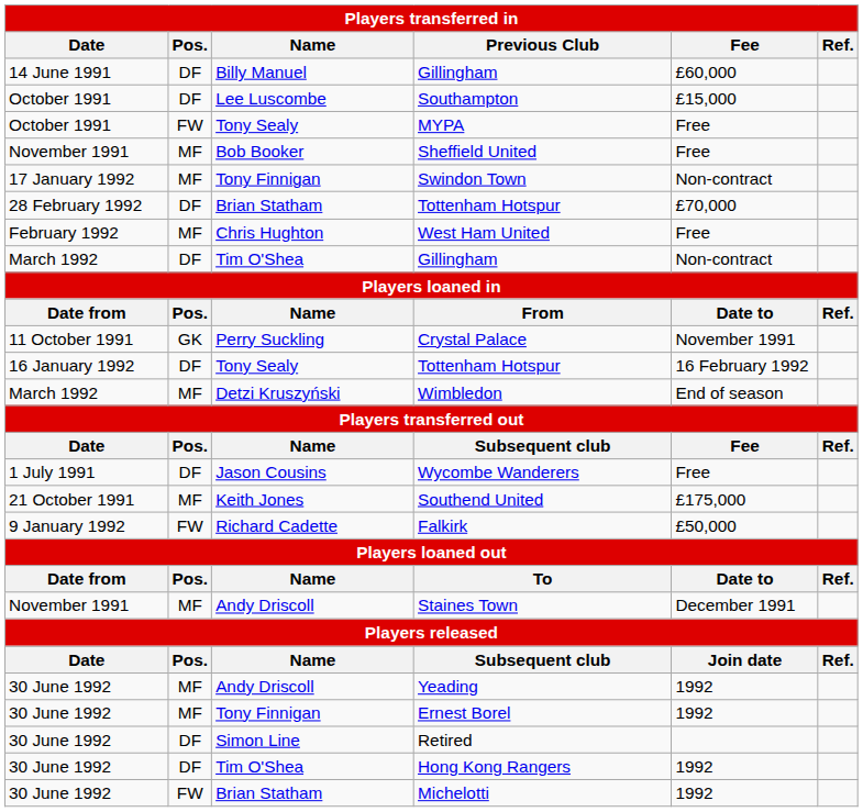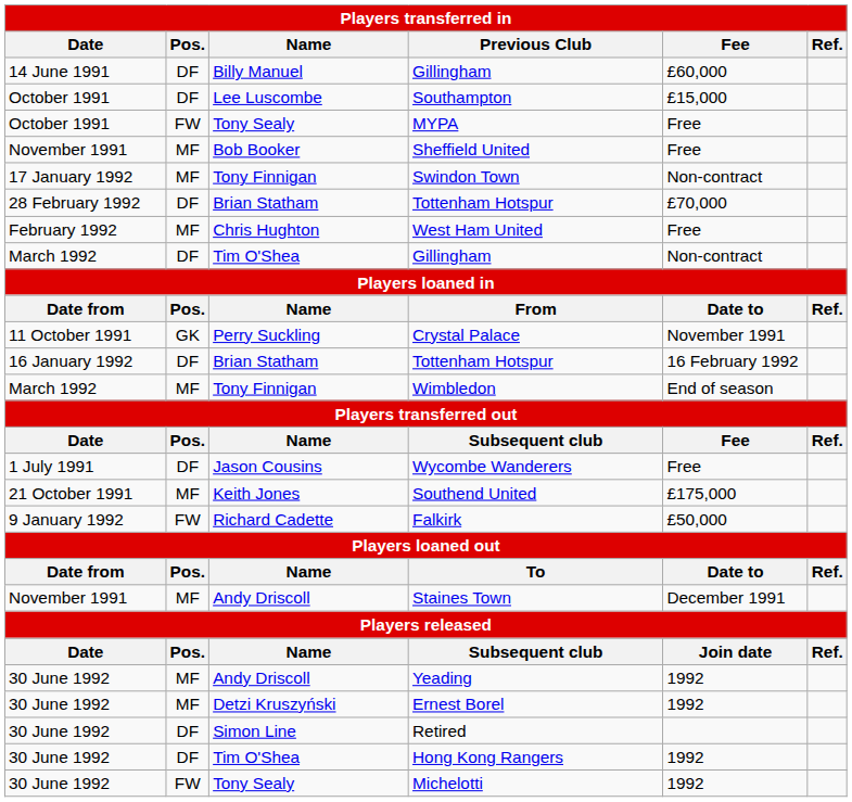 <table class="wikitable" style="font-size:95%;">
 <tr>
 <th colspan="6" style="background:#d00; color:white; text-align:center;">Players transferred in</th>
 </tr>
 <tr>
 <th style="width:140px;">Date</th>
 <th style="width:25px;">Pos.</th>
 <th style="width:175px;">Name</th>
 <th style="width:225px;">Previous Club</th>
 <th style="width:125px;">Fee</th>
 <th style="width:25px;">Ref.</th>
 </tr>
 <tr>
 <td>14 June 1991</td>
 <td style="text-align:center;">DF</td>
 <td> <a href='#'>Billy Manuel</a></td>
 <td> <a href='#'>Gillingham</a></td>
 <td>£60,000</td>
 <td></td>
 </tr>
 <tr>
 <td>October 1991</td>
 <td style="text-align:center;">DF</td>
 <td> <a href='#'>Lee Luscombe</a></td>
 <td> <a href='#'>Southampton</a></td>
 <td>£15,000</td>
 <td></td>
 </tr>
 <tr>
 <td>October 1991</td>
 <td style="text-align:center;">FW</td>
 <td> <a href='#'>Tony Sealy</a></td>
 <td> <a href='#'>MYPA</a></td>
 <td>Free</td>
 <td></td>
 </tr>
 <tr>
 <td>November 1991</td>
 <td style="text-align:center;">MF</td>
 <td> <a href='#'>Bob Booker</a></td>
 <td> <a href='#'>Sheffield United</a></td>
 <td>Free</td>
 <td></td>
 </tr>
 <tr>
 <td>17 January 1992</td>
 <td style="text-align:center;">MF</td>
 <td> <a href='#'>Tony Finnigan</a></td>
 <td> <a href='#'>Swindon Town</a></td>
 <td>Non-contract</td>
 <td></td>
 </tr>
 <tr>
 <td>28 February 1992</td>
 <td style="text-align:center;">DF</td>
 <td> <a href='#'>Brian Statham</a></td>
 <td> <a href='#'>Tottenham Hotspur</a></td>
 <td>£70,000</td>
 <td></td>
 </tr>
 <tr>
 <td>February 1992</td>
 <td style="text-align:center;">MF</td>
 <td> <a href='#'>Chris Hughton</a></td>
 <td> <a href='#'>West Ham United</a></td>
 <td>Free</td>
 <td></td>
 </tr>
 <tr>
 <td>March 1992</td>
 <td style="text-align:center;">DF</td>
 <td> <a href='#'>Tim O'Shea</a></td>
 <td> <a href='#'>Gillingham</a></td>
 <td>Non-contract</td>
 <td></td>
 </tr>
 <tr>
 <th colspan="6" style="background:#d00; color:white; text-align:center;">Players loaned in</th>
 </tr>
 <tr>
 <th>Date from</th>
 <th>Pos.</th>
 <th>Name</th>
 <th>From</th>
 <th>Date to</th>
 <th>Ref.</th>
 </tr>
 <tr>
 <td>11 October 1991</td>
 <td style="text-align:center;">GK</td>
 <td> <a href='#'>Perry Suckling</a></td>
 <td> <a href='#'>Crystal Palace</a></td>
 <td>November 1991</td>
 <td></td>
 </tr>
 <tr>
 <td>16 January 1992</td>
 <td style="text-align:center;">DF</td>
-<td> <a href='#'>Tony Sealy</a></td>
+<td> <a href='#'>Brian Statham</a></td>
 <td> <a href='#'>Tottenham Hotspur</a></td>
 <td>16 February 1992</td>
 <td></td>
 </tr>
 <tr>
 <td>March 1992</td>
 <td style="text-align:center;">MF</td>
-<td> <a href='#'>Detzi Kruszyński</a></td>
+<td> <a href='#'>Tony Finnigan</a></td>
 <td> <a href='#'>Wimbledon</a></td>
 <td>End of season</td>
 <td></td>
 </tr>
 <tr>
 <th colspan="6" style="background:#d00; color:white; text-align:center;">Players transferred out</th>
 </tr>
 <tr>
 <th>Date</th>
 <th>Pos.</th>
 <th>Name</th>
 <th>Subsequent club</th>
 <th>Fee</th>
 <th>Ref.</th>
 </tr>
 <tr>
 <td>1 July 1991</td>
 <td style="text-align:center;">DF</td>
 <td> <a href='#'>Jason Cousins</a></td>
 <td> <a href='#'>Wycombe Wanderers</a></td>
 <td>Free</td>
 <td></td>
 </tr>
 <tr>
 <td>21 October 1991</td>
 <td style="text-align:center;">MF</td>
 <td> <a href='#'>Keith Jones</a></td>
 <td> <a href='#'>Southend United</a></td>
 <td>£175,000</td>
 <td></td>
 </tr>
 <tr>
 <td>9 January 1992</td>
 <td style="text-align:center;">FW</td>
 <td> <a href='#'>Richard Cadette</a></td>
 <td> <a href='#'>Falkirk</a></td>
 <td>£50,000</td>
 <td></td>
 </tr>
 <tr>
 <th colspan="6" style="background:#d00; color:white; text-align:center;">Players loaned out</th>
 </tr>
 <tr>
 <th>Date from</th>
 <th>Pos.</th>
 <th>Name</th>
 <th>To</th>
 <th>Date to</th>
 <th>Ref.</th>
 </tr>
 <tr>
 <td>November 1991</td>
 <td style="text-align:center;">MF</td>
 <td> <a href='#'>Andy Driscoll</a></td>
 <td> <a href='#'>Staines Town</a></td>
 <td>December 1991</td>
 <td></td>
 </tr>
 <tr>
 <th colspan="6" style="background:#d00; color:white; text-align:center;">Players released</th>
 </tr>
 <tr>
 <th>Date</th>
 <th>Pos.</th>
 <th>Name</th>
 <th>Subsequent club</th>
 <th>Join date</th>
 <th>Ref.</th>
 </tr>
 <tr>
 <td>30 June 1992</td>
 <td style="text-align:center;">MF</td>
 <td> <a href='#'>Andy Driscoll</a></td>
 <td> <a href='#'>Yeading</a></td>
 <td>1992</td>
 <td></td>
 </tr>
 <tr>
 <td>30 June 1992</td>
 <td style="text-align:center;">MF</td>
-<td> <a href='#'>Tony Finnigan</a></td>
+<td> <a href='#'>Detzi Kruszyński</a></td>
 <td> <a href='#'>Ernest Borel</a></td>
 <td>1992</td>
 <td></td>
 </tr>
 <tr>
 <td>30 June 1992</td>
 <td style="text-align:center;">DF</td>
 <td> <a href='#'>Simon Line</a></td>
 <td>Retired</td>
 <td></td>
 <td></td>
 </tr>
 <tr>
 <td>30 June 1992</td>
 <td style="text-align:center;">DF</td>
 <td> <a href='#'>Tim O'Shea</a></td>
 <td> <a href='#'>Hong Kong Rangers</a></td>
 <td>1992</td>
 <td></td>
 </tr>
 <tr>
 <td>30 June 1992</td>
 <td style="text-align:center;">FW</td>
-<td> <a href='#'>Brian Statham</a></td>
+<td> <a href='#'>Tony Sealy</a></td>
 <td> <a href='#'>Michelotti</a></td>
 <td>1992</td>
 <td></td>
 </tr>
 </table>
